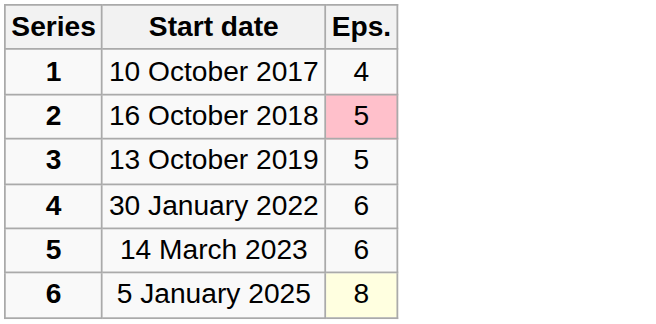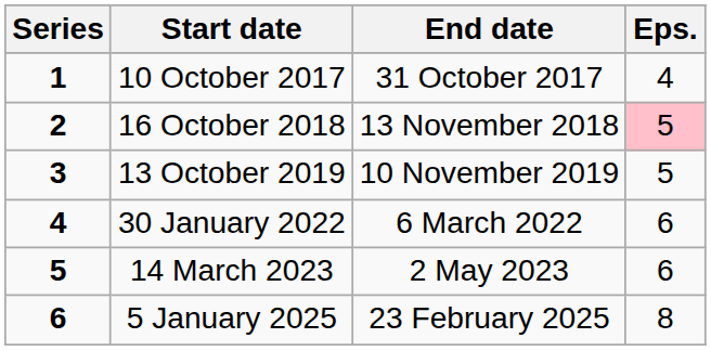 <table class="wikitable" style="text-align:center;">
 <tr>
 <th>Series</th>
 <th>Start date</th>
+<th>End date</th>
 <th>Eps.</th>
 </tr>
 <tr>
 <td><strong>1</strong></td>
 <td>10 October 2017</td>
+<td>31 October 2017</td>
 <td>4</td>
 </tr>
 <tr>
 <td><strong>2</strong></td>
 <td>16 October 2018</td>
+<td>13 November 2018</td>
 <td style="background: pink;">5</td>
 </tr>
 <tr>
 <td><strong>3</strong></td>
 <td>13 October 2019</td>
+<td>10 November 2019</td>
 <td>5</td>
 </tr>
 <tr>
 <td><strong>4</strong></td>
 <td>30 January 2022</td>
+<td>6 March 2022</td>
 <td>6</td>
 </tr>
 <tr>
 <td><strong>5</strong></td>
 <td>14 March 2023</td>
+<td>2 May 2023</td>
 <td>6</td>
 </tr>
 <tr>
 <td><strong>6</strong></td>
 <td>5 January 2025</td>
-<td style="background: lightyellow;">8</td>
+<td>23 February 2025</td>
+<td>8</td>
 </tr>
 </table>
